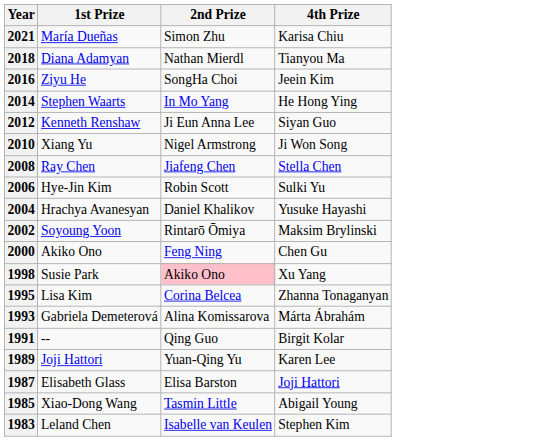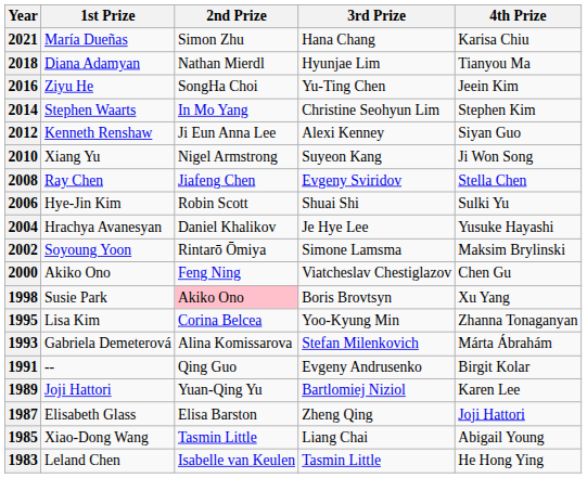 <table class="wikitable">
 <tr>
 <th>Year</th>
 <th>1st Prize</th>
 <th>2nd Prize</th>
+<th>3rd Prize</th>
 <th>4th Prize</th>
 </tr>
 <tr valign="top">
 <th>2021</th>
 <td><a href='#'>María Dueñas</a></td>
 <td>Simon Zhu</td>
+<td>Hana Chang</td>
 <td>Karisa Chiu</td>
 </tr>
 <tr valign="top">
 <th>2018</th>
 <td><a href='#'>Diana Adamyan</a></td>
 <td>Nathan Mierdl</td>
+<td>Hyunjae Lim</td>
 <td>Tianyou Ma</td>
 </tr>
 <tr valign="top">
 <th>2016</th>
 <td><a href='#'>Ziyu He</a></td>
 <td>SongHa Choi</td>
+<td>Yu-Ting Chen</td>
 <td>Jeein Kim</td>
 </tr>
 <tr valign="top">
 <th>2014</th>
 <td><a href='#'>Stephen Waarts</a></td>
 <td><a href='#'>In Mo Yang</a></td>
-<td>He Hong Ying</td>
+<td>Christine Seohyun Lim</td>
+<td>Stephen Kim</td>
 </tr>
 <tr valign="top">
 <th>2012</th>
 <td><a href='#'>Kenneth Renshaw</a></td>
 <td>Ji Eun Anna Lee</td>
+<td>Alexi Kenney</td>
 <td>Siyan Guo</td>
 </tr>
 <tr valign="top">
 <th>2010</th>
 <td>Xiang Yu</td>
 <td>Nigel Armstrong</td>
+<td>Suyeon Kang</td>
 <td>Ji Won Song</td>
 </tr>
 <tr valign="top">
 <th>2008</th>
 <td><a href='#'>Ray Chen</a></td>
 <td><a href='#'>Jiafeng Chen</a></td>
+<td><a href='#'>Evgeny Sviridov</a></td>
 <td><a href='#'>Stella Chen</a></td>
 </tr>
 <tr valign="top">
 <th>2006</th>
 <td>Hye-Jin Kim</td>
 <td>Robin Scott</td>
+<td>Shuai Shi</td>
 <td>Sulki Yu</td>
 </tr>
 <tr valign="top">
 <th>2004</th>
 <td>Hrachya Avanesyan</td>
 <td>Daniel Khalikov</td>
+<td>Je Hye Lee</td>
 <td>Yusuke Hayashi</td>
 </tr>
 <tr valign="top">
 <th>2002</th>
 <td><a href='#'>Soyoung Yoon</a></td>
 <td>Rintarō Ōmiya</td>
+<td>Simone Lamsma</td>
 <td>Maksim Brylinski</td>
 </tr>
 <tr valign="top">
 <th>2000</th>
 <td>Akiko Ono</td>
 <td><a href='#'>Feng Ning</a></td>
+<td>Viatcheslav Chestiglazov</td>
 <td>Chen Gu</td>
 </tr>
 <tr valign="top">
 <th>1998</th>
 <td>Susie Park</td>
 <td style="background: pink;">Akiko Ono</td>
+<td>Boris Brovtsyn</td>
 <td>Xu Yang</td>
 </tr>
 <tr valign="top">
 <th>1995</th>
 <td>Lisa Kim</td>
 <td><a href='#'>Corina Belcea</a></td>
+<td>Yoo-Kyung Min</td>
 <td>Zhanna Tonaganyan</td>
 </tr>
 <tr valign="top">
 <th>1993</th>
 <td>Gabriela Demeterová</td>
 <td>Alina Komissarova</td>
+<td><a href='#'>Stefan Milenkovich</a></td>
 <td>Márta Ábrahám</td>
 </tr>
 <tr valign="top">
 <th>1991</th>
 <td>--</td>
 <td>Qing Guo</td>
+<td>Evgeny Andrusenko</td>
 <td>Birgit Kolar</td>
 </tr>
 <tr valign="top">
 <th>1989</th>
 <td><a href='#'>Joji Hattori</a></td>
 <td>Yuan-Qing Yu</td>
+<td><a href='#'>Bartlomiej Niziol</a></td>
 <td>Karen Lee</td>
 </tr>
 <tr valign="top">
 <th>1987</th>
 <td>Elisabeth Glass</td>
 <td>Elisa Barston</td>
+<td>Zheng Qing</td>
 <td><a href='#'>Joji Hattori</a></td>
 </tr>
 <tr valign="top">
 <th>1985</th>
 <td>Xiao-Dong Wang</td>
 <td><a href='#'>Tasmin Little</a></td>
+<td>Liang Chai</td>
 <td>Abigail Young</td>
 </tr>
 <tr valign="top">
 <th>1983</th>
 <td>Leland Chen</td>
 <td><a href='#'>Isabelle van Keulen</a></td>
-<td>Stephen Kim</td>
+<td><a href='#'>Tasmin Little</a></td>
+<td>He Hong Ying</td>
 </tr>
 </table>
